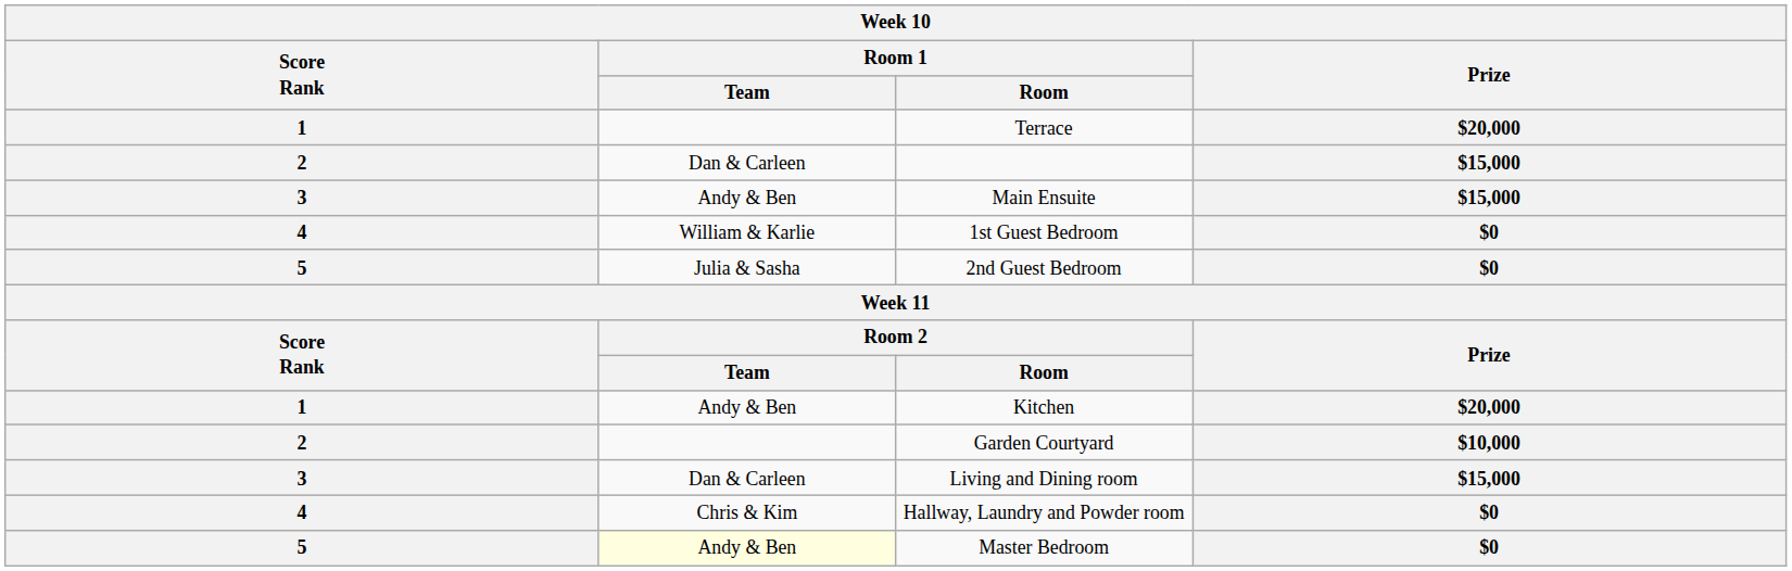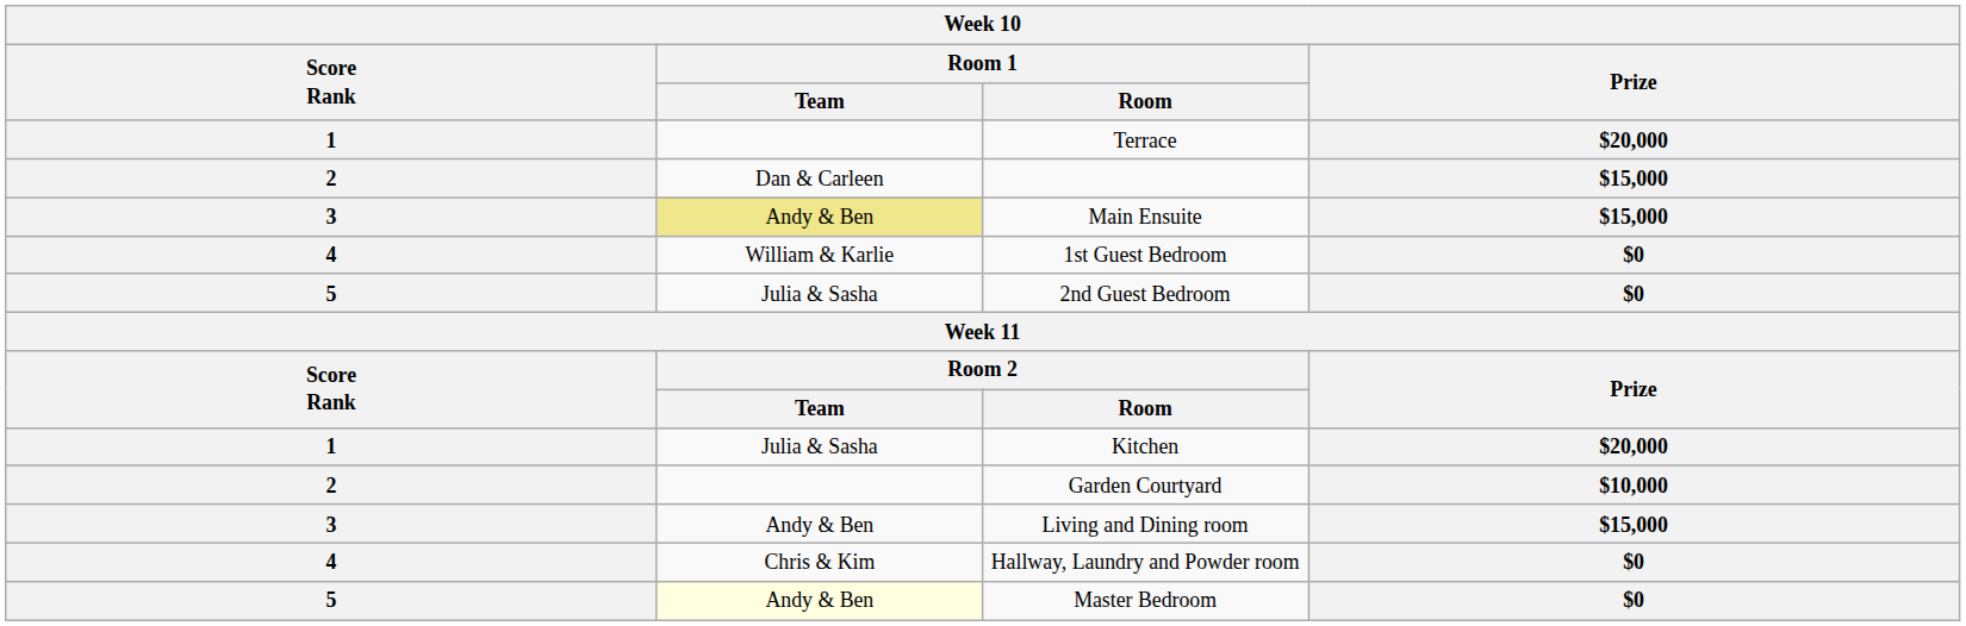 <table class="wikitable" style="text-align: center; font-size: 9pt; line-height:16px; width:70%">
 <tr>
 <th scope="col" colspan="5" style="width:20%;">Week 10</th>
 </tr>
 <tr>
 <th scope="col" rowspan="2" style="width:20%;">Score<br>Rank</th>
 <th colspan="2" scope="col" style="width:10%;">Room 1</th>
 <th scope="col" rowspan="2" style="width:20%;">Prize</th>
 </tr>
 <tr>
 <th scope="col" style="width:10%;">Team</th>
 <th scope="col" style="width:10%;">Room</th>
 </tr>
 <tr>
 <th>1</th>
 <td></td>
 <td>Terrace</td>
 <th>$20,000</th>
 </tr>
 <tr>
 <th>2</th>
 <td>Dan & Carleen</td>
 <td></td>
 <th>$15,000</th>
 </tr>
 <tr>
 <th>3</th>
-<td>Andy & Ben</td>
+<td style="background: khaki;">Andy & Ben</td>
 <td>Main Ensuite</td>
 <th>$15,000</th>
 </tr>
 <tr>
 <th>4</th>
 <td>William & Karlie</td>
 <td>1st Guest Bedroom</td>
 <th>$0</th>
 </tr>
 <tr>
 <th>5</th>
 <td>Julia & Sasha</td>
 <td>2nd Guest Bedroom</td>
 <th>$0</th>
 </tr>
 <tr>
 <th scope="col" colspan="5" style="width:20%;">Week 11</th>
 </tr>
 <tr>
 <th scope="col" rowspan="2" style="width:20%;">Score<br>Rank</th>
 <th colspan="2" scope="col" style="width:10%;">Room 2</th>
 <th scope="col" rowspan="2" style="width:20%;">Prize</th>
 </tr>
 <tr>
 <th scope="col" style="width:10%;">Team</th>
 <th scope="col" style="width:10%;">Room</th>
 </tr>
 <tr>
 <th>1</th>
-<td>Andy & Ben</td>
+<td>Julia & Sasha</td>
 <td>Kitchen</td>
 <th>$20,000</th>
 </tr>
 <tr>
 <th>2</th>
 <td></td>
 <td>Garden Courtyard</td>
 <th>$10,000</th>
 </tr>
 <tr>
 <th>3</th>
-<td>Dan & Carleen</td>
+<td>Andy & Ben</td>
 <td>Living and Dining room</td>
 <th>$15,000</th>
 </tr>
 <tr>
 <th>4</th>
 <td>Chris & Kim</td>
 <td>Hallway, Laundry and Powder room</td>
 <th>$0</th>
 </tr>
 <tr>
 <th>5</th>
 <td style="background: lightyellow;">Andy & Ben</td>
 <td>Master Bedroom</td>
 <th>$0</th>
 </tr>
 </table>
